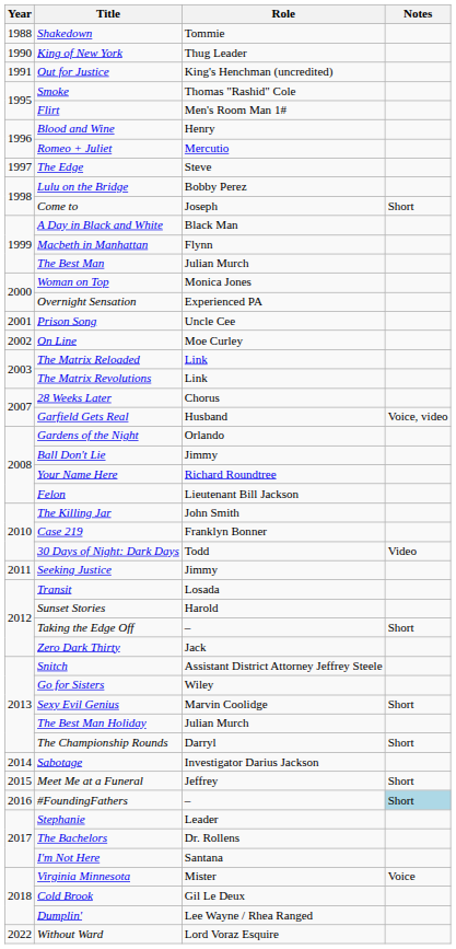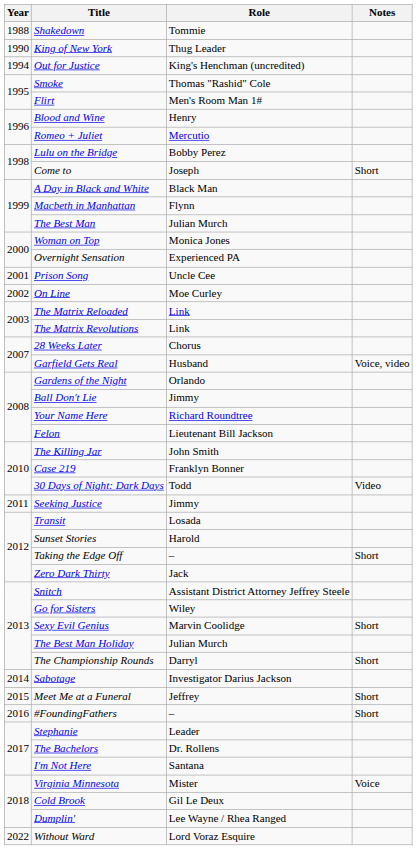 <table class="wikitable sortable">
 <tr>
 <th>Year</th>
 <th>Title</th>
 <th>Role</th>
 <th class="unsortable">Notes</th>
 </tr>
 <tr>
 <td>1988</td>
 <td><em><a href='#'>Shakedown</a></em></td>
 <td>Tommie</td>
 <td></td>
 </tr>
 <tr>
 <td>1990</td>
 <td><em><a href='#'>King of New York</a></em></td>
 <td>Thug Leader</td>
 <td></td>
 </tr>
 <tr>
-<td>1991</td>
+<td>1994</td>
 <td><em><a href='#'>Out for Justice</a></em></td>
 <td>King's Henchman (uncredited)</td>
 <td></td>
 </tr>
 <tr>
 <td rowspan="2">1995</td>
 <td><em><a href='#'>Smoke</a></em></td>
 <td>Thomas "Rashid" Cole</td>
 <td></td>
 </tr>
 <tr>
 <td><em><a href='#'>Flirt</a></em></td>
 <td>Men's Room Man 1#</td>
 <td></td>
 </tr>
 <tr>
 <td rowspan="2">1996</td>
 <td><em><a href='#'>Blood and Wine</a></em></td>
 <td>Henry</td>
 <td></td>
 </tr>
 <tr>
 <td><em><a href='#'>Romeo + Juliet</a></em></td>
 <td><a href='#'>Mercutio</a></td>
-<td></td>
-</tr>
-<tr>
-<td>1997</td>
-<td><em><a href='#'>The Edge</a></em></td>
-<td>Steve</td>
 <td></td>
 </tr>
 <tr>
 <td rowspan="2">1998</td>
 <td><em><a href='#'>Lulu on the Bridge</a></em></td>
 <td>Bobby Perez</td>
 <td></td>
 </tr>
 <tr>
 <td><em>Come to</em></td>
 <td>Joseph</td>
 <td>Short</td>
 </tr>
 <tr>
 <td rowspan="3">1999</td>
 <td><em><a href='#'>A Day in Black and White</a></em></td>
 <td>Black Man</td>
 <td></td>
 </tr>
 <tr>
 <td><em><a href='#'>Macbeth in Manhattan</a></em></td>
 <td>Flynn</td>
 <td></td>
 </tr>
 <tr>
 <td><em><a href='#'>The Best Man</a></em></td>
 <td>Julian Murch</td>
 <td></td>
 </tr>
 <tr>
 <td rowspan="2">2000</td>
 <td><em><a href='#'>Woman on Top</a></em></td>
 <td>Monica Jones</td>
 <td></td>
 </tr>
 <tr>
 <td><em>Overnight Sensation</em></td>
 <td>Experienced PA</td>
 <td></td>
 </tr>
 <tr>
 <td>2001</td>
 <td><em><a href='#'>Prison Song</a></em></td>
 <td>Uncle Cee</td>
 <td></td>
 </tr>
 <tr>
 <td>2002</td>
 <td><em><a href='#'>On Line</a></em></td>
 <td>Moe Curley</td>
 <td></td>
 </tr>
 <tr>
 <td rowspan="2">2003</td>
 <td><em><a href='#'>The Matrix Reloaded</a></em></td>
 <td><a href='#'>Link</a></td>
 <td></td>
 </tr>
 <tr>
 <td><em><a href='#'>The Matrix Revolutions</a></em></td>
 <td>Link</td>
 <td></td>
 </tr>
 <tr>
 <td rowspan="2">2007</td>
 <td><em><a href='#'>28 Weeks Later</a></em></td>
 <td>Chorus</td>
 <td></td>
 </tr>
 <tr>
 <td><em><a href='#'>Garfield Gets Real</a></em></td>
 <td>Husband</td>
 <td>Voice, video</td>
 </tr>
 <tr>
 <td rowspan="4">2008</td>
 <td><em><a href='#'>Gardens of the Night</a></em></td>
 <td>Orlando</td>
 <td></td>
 </tr>
 <tr>
 <td><em><a href='#'>Ball Don't Lie</a></em></td>
 <td>Jimmy</td>
 <td></td>
 </tr>
 <tr>
 <td><em><a href='#'>Your Name Here</a></em></td>
 <td><a href='#'>Richard Roundtree</a></td>
 <td></td>
 </tr>
 <tr>
 <td><em><a href='#'>Felon</a></em></td>
 <td>Lieutenant Bill Jackson</td>
 <td></td>
 </tr>
 <tr>
 <td rowspan="3">2010</td>
 <td><em><a href='#'>The Killing Jar</a></em></td>
 <td>John Smith</td>
 <td></td>
 </tr>
 <tr>
 <td><em><a href='#'>Case 219</a></em></td>
 <td>Franklyn Bonner</td>
 <td></td>
 </tr>
 <tr>
 <td><em><a href='#'>30 Days of Night: Dark Days</a></em></td>
 <td>Todd</td>
 <td>Video</td>
 </tr>
 <tr>
 <td>2011</td>
 <td><em><a href='#'>Seeking Justice</a></em></td>
 <td>Jimmy</td>
 <td></td>
 </tr>
 <tr>
 <td rowspan="4">2012</td>
 <td><em><a href='#'>Transit</a></em></td>
 <td>Losada</td>
 <td></td>
 </tr>
 <tr>
 <td><em>Sunset Stories</em></td>
 <td>Harold</td>
 <td></td>
 </tr>
 <tr>
 <td><em>Taking the Edge Off</em></td>
 <td>–</td>
 <td>Short</td>
 </tr>
 <tr>
 <td><em><a href='#'>Zero Dark Thirty</a></em></td>
 <td>Jack</td>
 <td></td>
 </tr>
 <tr>
 <td rowspan="5">2013</td>
 <td><em><a href='#'>Snitch</a></em></td>
 <td>Assistant District Attorney Jeffrey Steele</td>
 <td></td>
 </tr>
 <tr>
 <td><em><a href='#'>Go for Sisters</a></em></td>
 <td>Wiley</td>
 <td></td>
 </tr>
 <tr>
 <td><em><a href='#'>Sexy Evil Genius</a></em></td>
 <td>Marvin Coolidge</td>
 <td>Short</td>
 </tr>
 <tr>
 <td><em><a href='#'>The Best Man Holiday</a></em></td>
 <td>Julian Murch</td>
 <td></td>
 </tr>
 <tr>
 <td><em>The Championship Rounds</em></td>
 <td>Darryl</td>
 <td>Short</td>
 </tr>
 <tr>
 <td>2014</td>
 <td><em><a href='#'>Sabotage</a></em></td>
 <td>Investigator Darius Jackson</td>
 <td></td>
 </tr>
 <tr>
 <td>2015</td>
 <td><em>Meet Me at a Funeral</em></td>
 <td>Jeffrey</td>
 <td>Short</td>
 </tr>
 <tr>
 <td>2016</td>
 <td><em>#FoundingFathers</em></td>
 <td>–</td>
-<td style="background: lightblue;">Short</td>
+<td>Short</td>
 </tr>
 <tr>
 <td rowspan=3>2017</td>
 <td><em><a href='#'>Stephanie</a></em></td>
 <td>Leader</td>
 <td></td>
 </tr>
 <tr>
 <td><em><a href='#'>The Bachelors</a></em></td>
 <td>Dr. Rollens</td>
 <td></td>
 </tr>
 <tr>
 <td><em><a href='#'>I'm Not Here</a></em></td>
 <td>Santana</td>
 <td></td>
 </tr>
 <tr>
 <td rowspan=3>2018</td>
 <td><em><a href='#'>Virginia Minnesota</a></em></td>
 <td>Mister</td>
 <td>Voice</td>
 </tr>
 <tr>
 <td><em><a href='#'>Cold Brook</a></em></td>
 <td>Gil Le Deux</td>
 <td></td>
 </tr>
 <tr>
 <td><em><a href='#'>Dumplin'</a></em></td>
 <td>Lee Wayne / Rhea Ranged</td>
 <td></td>
 </tr>
 <tr>
 <td>2022</td>
 <td><em>Without Ward</em></td>
 <td>Lord Voraz Esquire</td>
 <td></td>
 </tr>
 </table>
